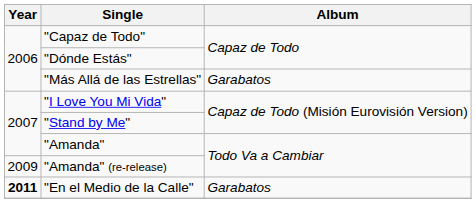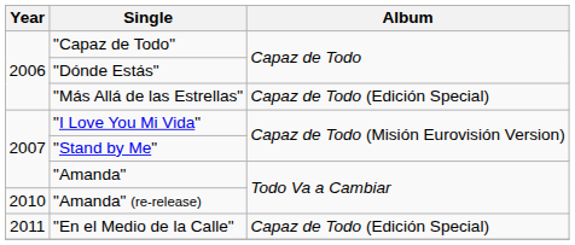 <table class="wikitable" style="text-align:center;">
 <tr>
 <th rowspan="1">Year</th>
 <th rowspan="1">Single</th>
 <th rowspan="1">Album</th>
 </tr>
 <tr>
 <td rowspan="3">2006</td>
 <td align="left">"Capaz de Todo"</td>
 <td align="left" rowspan="2"><em>Capaz de Todo</em></td>
 </tr>
 <tr>
 <td align="left">"Dónde Estás"</td>
 </tr>
 <tr>
 <td align="left">"Más Allá de las Estrellas"</td>
-<td align="left" rowspan="1"><em>Garabatos</em></td>
+<td align="left" rowspan="1"><em>Capaz de Todo</em> (Edición Special)</td>
 </tr>
 <tr>
 <td rowspan="3">2007</td>
 <td align="left">"<a href='#'>I Love You Mi Vida</a>"</td>
 <td align="left" rowspan="2"><em>Capaz de Todo</em> (Misión Eurovisión Version)</td>
 </tr>
 <tr>
 <td align="left">"<a href='#'>Stand by Me</a>"</td>
 </tr>
 <tr>
 <td align="left">"Amanda"</td>
 <td align="left" rowspan="2"><em>Todo Va a Cambiar</em></td>
 </tr>
 <tr>
-<td>2009</td>
+<td>2010</td>
 <td align="left">"Amanda" <small>(re-release)</small></td>
 </tr>
 <tr>
-<td><strong>2011</strong></td>
+<td>2011</td>
 <td align="left">"En el Medio de la Calle"</td>
-<td align="left" rowspan="1"><em>Garabatos</em></td>
+<td align="left" rowspan="1"><em>Capaz de Todo</em> (Edición Special)</td>
 </tr>
 <tr>
 </tr>
 </table>
